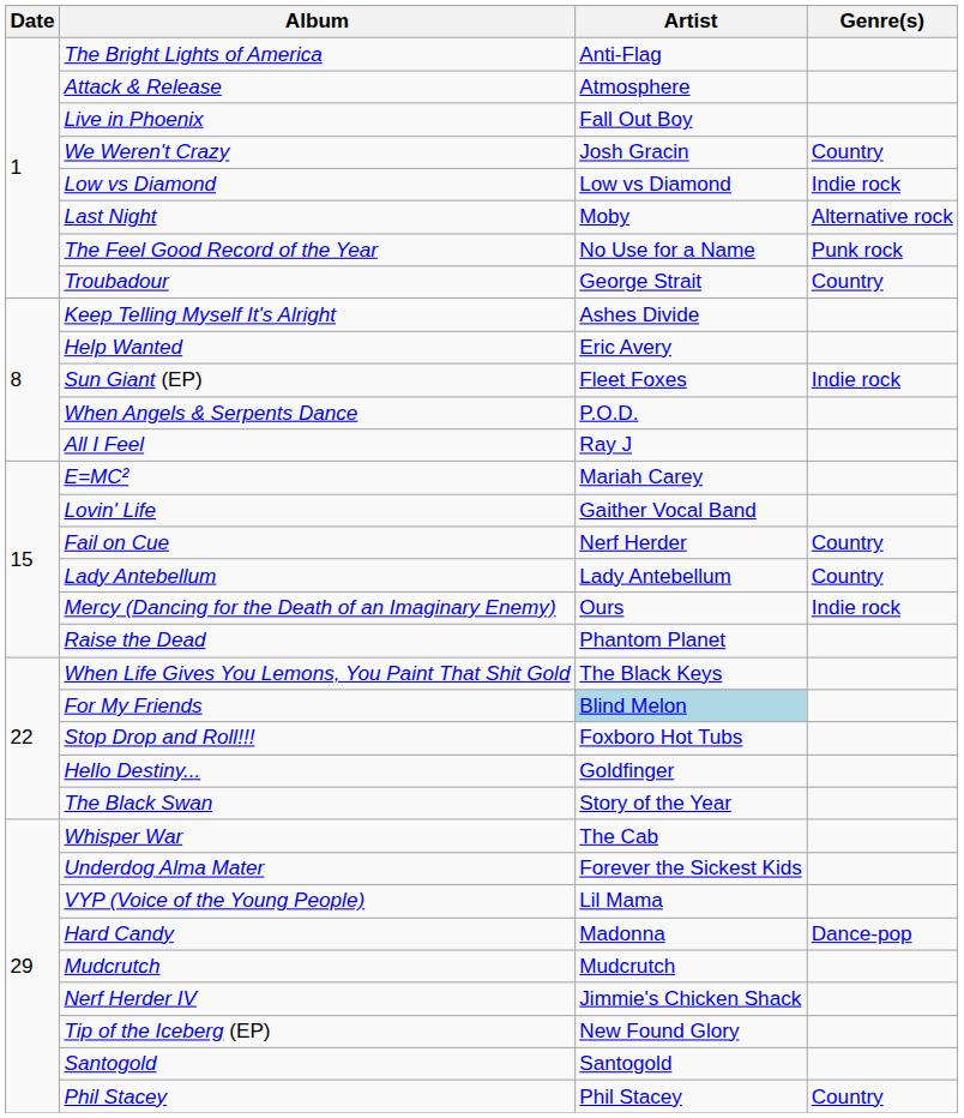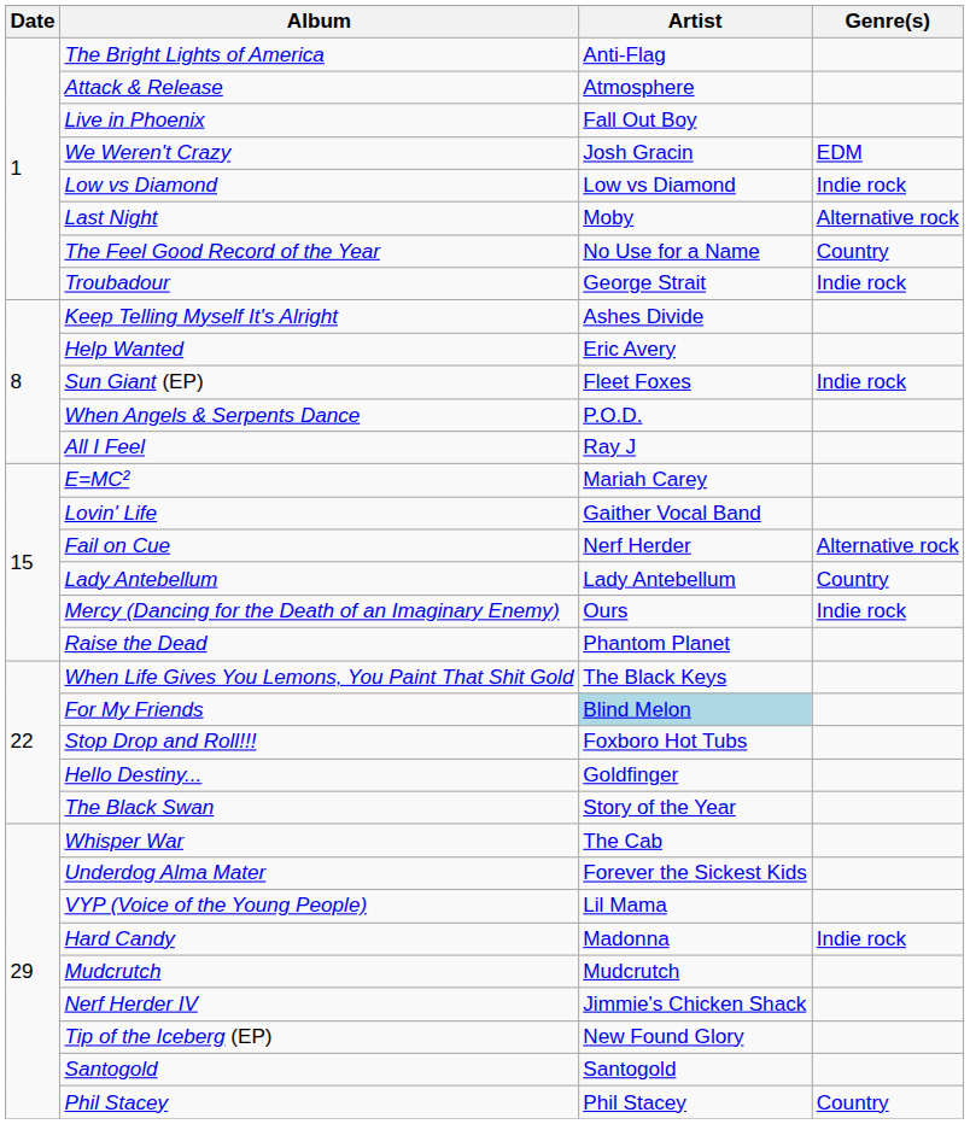 <table class="wikitable">
 <tr>
 <th>Date</th>
 <th>Album</th>
 <th>Artist</th>
 <th>Genre(s)</th>
 </tr>
 <tr>
 <td rowspan="8">1</td>
 <td><em><a href='#'>The Bright Lights of America</a></em></td>
 <td><a href='#'>Anti-Flag</a></td>
 <td></td>
 </tr>
 <tr>
 <td><em><a href='#'>Attack & Release</a></em></td>
 <td><a href='#'>Atmosphere</a></td>
 <td></td>
 </tr>
 <tr>
 <td><em><a href='#'>Live in Phoenix</a></em></td>
 <td><a href='#'>Fall Out Boy</a></td>
 <td></td>
 </tr>
 <tr>
 <td><em><a href='#'>We Weren't Crazy</a></em></td>
 <td><a href='#'>Josh Gracin</a></td>
-<td><a href='#'>Country</a></td>
+<td><a href='#'>EDM</a></td>
 </tr>
 <tr>
 <td><em><a href='#'>Low vs Diamond</a></em></td>
 <td><a href='#'>Low vs Diamond</a></td>
 <td><a href='#'>Indie rock</a></td>
 </tr>
 <tr>
 <td><em><a href='#'>Last Night</a></em></td>
 <td><a href='#'>Moby</a></td>
 <td><a href='#'>Alternative rock</a></td>
 </tr>
 <tr>
 <td><em><a href='#'>The Feel Good Record of the Year</a></em></td>
 <td><a href='#'>No Use for a Name</a></td>
-<td><a href='#'>Punk rock</a></td>
+<td><a href='#'>Country</a></td>
 </tr>
 <tr>
 <td><em><a href='#'>Troubadour</a></em></td>
 <td><a href='#'>George Strait</a></td>
-<td><a href='#'>Country</a></td>
+<td><a href='#'>Indie rock</a></td>
 </tr>
 <tr>
 <td rowspan="5">8</td>
 <td><em><a href='#'>Keep Telling Myself It's Alright</a></em></td>
 <td><a href='#'>Ashes Divide</a></td>
 <td></td>
 </tr>
 <tr>
 <td><em><a href='#'>Help Wanted</a></em></td>
 <td><a href='#'>Eric Avery</a></td>
 <td></td>
 </tr>
 <tr>
 <td><em><a href='#'>Sun Giant</a></em> (EP)</td>
 <td><a href='#'>Fleet Foxes</a></td>
 <td><a href='#'>Indie rock</a></td>
 </tr>
 <tr>
 <td><em><a href='#'>When Angels & Serpents Dance</a></em></td>
 <td><a href='#'>P.O.D.</a></td>
 <td></td>
 </tr>
 <tr>
 <td><em><a href='#'>All I Feel</a></em></td>
 <td><a href='#'>Ray J</a></td>
 <td></td>
 </tr>
 <tr>
 <td rowspan="6">15</td>
 <td><em><a href='#'>E=MC²</a></em></td>
 <td><a href='#'>Mariah Carey</a></td>
 <td></td>
 </tr>
 <tr>
 <td><em><a href='#'>Lovin' Life</a></em></td>
 <td><a href='#'>Gaither Vocal Band</a></td>
 <td></td>
 </tr>
 <tr>
 <td><em><a href='#'>Fail on Cue</a></em></td>
 <td><a href='#'>Nerf Herder</a></td>
-<td><a href='#'>Country</a></td>
+<td><a href='#'>Alternative rock</a></td>
 </tr>
 <tr>
 <td><em><a href='#'>Lady Antebellum</a></em></td>
 <td><a href='#'>Lady Antebellum</a></td>
 <td><a href='#'>Country</a></td>
 </tr>
 <tr>
 <td><em><a href='#'>Mercy (Dancing for the Death of an Imaginary Enemy)</a></em></td>
 <td><a href='#'>Ours</a></td>
 <td><a href='#'>Indie rock</a></td>
 </tr>
 <tr>
 <td><em><a href='#'>Raise the Dead</a></em></td>
 <td><a href='#'>Phantom Planet</a></td>
 <td></td>
 </tr>
 <tr>
 <td rowspan="5">22</td>
 <td><em><a href='#'>When Life Gives You Lemons, You Paint That Shit Gold</a></em></td>
 <td><a href='#'>The Black Keys</a></td>
 <td></td>
 </tr>
 <tr>
 <td><em><a href='#'>For My Friends</a></em></td>
 <td style="background: lightblue;"><a href='#'>Blind Melon</a></td>
 <td></td>
 </tr>
 <tr>
 <td><em><a href='#'>Stop Drop and Roll!!!</a></em></td>
 <td><a href='#'>Foxboro Hot Tubs</a></td>
 <td></td>
 </tr>
 <tr>
 <td><em><a href='#'>Hello Destiny...</a></em></td>
 <td><a href='#'>Goldfinger</a></td>
 <td></td>
 </tr>
 <tr>
 <td><em><a href='#'>The Black Swan</a></em></td>
 <td><a href='#'>Story of the Year</a></td>
 <td></td>
 </tr>
 <tr>
 <td rowspan="9">29</td>
 <td><em><a href='#'>Whisper War</a></em></td>
 <td><a href='#'>The Cab</a></td>
 <td></td>
 </tr>
 <tr>
 <td><em><a href='#'>Underdog Alma Mater</a></em></td>
 <td><a href='#'>Forever the Sickest Kids</a></td>
 <td></td>
 </tr>
 <tr>
 <td><em><a href='#'>VYP (Voice of the Young People)</a></em></td>
 <td><a href='#'>Lil Mama</a></td>
 <td></td>
 </tr>
 <tr>
 <td><em><a href='#'>Hard Candy</a></em></td>
 <td><a href='#'>Madonna</a></td>
-<td><a href='#'>Dance-pop</a></td>
+<td><a href='#'>Indie rock</a></td>
 </tr>
 <tr>
 <td><em><a href='#'>Mudcrutch</a></em></td>
 <td><a href='#'>Mudcrutch</a></td>
 <td></td>
 </tr>
 <tr>
 <td><em><a href='#'>Nerf Herder IV</a></em></td>
 <td><a href='#'>Jimmie's Chicken Shack</a></td>
 <td></td>
 </tr>
 <tr>
 <td><em><a href='#'>Tip of the Iceberg</a></em> (EP)</td>
 <td><a href='#'>New Found Glory</a></td>
 <td></td>
 </tr>
 <tr>
 <td><em><a href='#'>Santogold</a></em></td>
 <td><a href='#'>Santogold</a></td>
 <td></td>
 </tr>
 <tr>
 <td><em><a href='#'>Phil Stacey</a></em></td>
 <td><a href='#'>Phil Stacey</a></td>
 <td><a href='#'>Country</a></td>
 </tr>
 </table>
